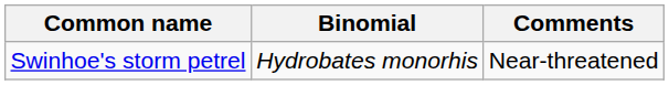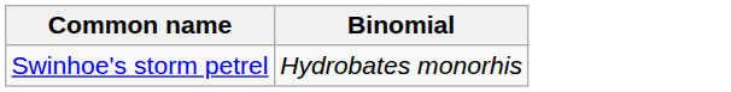 <table class="wikitable">
 <tr>
 <th>Common name</th>
 <th>Binomial</th>
-<th>Comments</th>
 </tr>
 <tr>
 <td><a href='#'>Swinhoe's storm petrel</a></td>
 <td><em>Hydrobates monorhis</em></td>
-<td>Near-threatened</td>
 </tr>
 </table>
